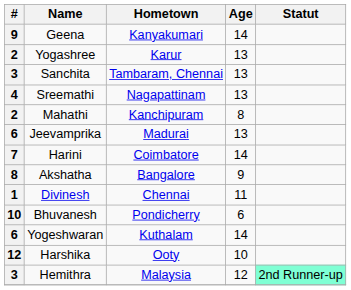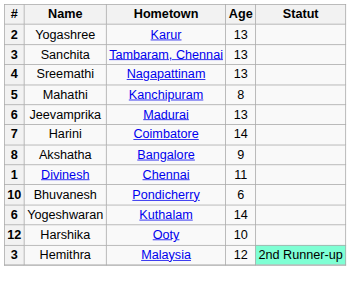 <table class="wikitable sortable" style="text-align:center;font-size:100%">
 <tr>
 <th scope="col">#</th>
 <th scope="col">Name</th>
 <th scope="col">Hometown</th>
 <th scope="col">Age</th>
 <th scope="col">Statut</th>
-</tr>
-<tr>
-<th>9</th>
-<td>Geena</td>
-<td><a href='#'>Kanyakumari</a></td>
-<td>14</td>
-<td></td>
 </tr>
 <tr>
 <th>2</th>
 <td>Yogashree</td>
 <td><a href='#'>Karur</a></td>
 <td>13</td>
 <td></td>
 </tr>
 <tr>
 <th>3</th>
 <td>Sanchita</td>
 <td><a href='#'>Tambaram, Chennai</a></td>
 <td>13</td>
 <td></td>
 </tr>
 <tr>
 <th>4</th>
 <td>Sreemathi</td>
 <td><a href='#'>Nagapattinam</a></td>
 <td>13</td>
 <td></td>
 </tr>
 <tr>
-<th>2</th>
+<th>5</th>
 <td>Mahathi</td>
 <td><a href='#'>Kanchipuram</a></td>
 <td>8</td>
 <td></td>
 </tr>
 <tr>
 <th>6</th>
 <td>Jeevamprika</td>
 <td><a href='#'>Madurai</a></td>
 <td>13</td>
 <td></td>
 </tr>
 <tr>
 <th>7</th>
 <td>Harini</td>
 <td><a href='#'>Coimbatore</a></td>
 <td>14</td>
 <td></td>
 </tr>
 <tr>
 <th>8</th>
 <td>Akshatha</td>
 <td><a href='#'>Bangalore</a></td>
 <td>9</td>
 <td></td>
 </tr>
 <tr>
 <th>1</th>
 <td><a href='#'>Divinesh</a></td>
 <td><a href='#'>Chennai</a></td>
 <td>11</td>
 <td></td>
 </tr>
 <tr>
 <th>10</th>
 <td>Bhuvanesh</td>
 <td><a href='#'>Pondicherry</a></td>
 <td>6</td>
 <td></td>
 </tr>
 <tr>
 <th>6</th>
 <td>Yogeshwaran</td>
 <td><a href='#'>Kuthalam</a></td>
 <td>14</td>
 <td></td>
 </tr>
 <tr>
 <th>12</th>
 <td>Harshika</td>
 <td><a href='#'>Ooty</a></td>
 <td>10</td>
 <td></td>
 </tr>
 <tr>
 <th>3</th>
 <td>Hemithra</td>
 <td><a href='#'>Malaysia</a></td>
 <td>12</td>
 <td style="background:#7FFFD4;">2nd Runner-up</td>
 </tr>
 <tr>
 </tr>
 </table>
